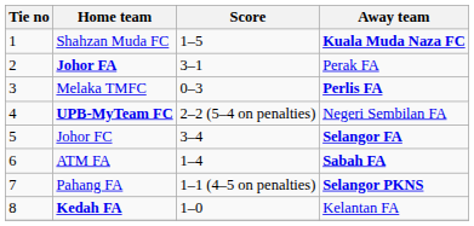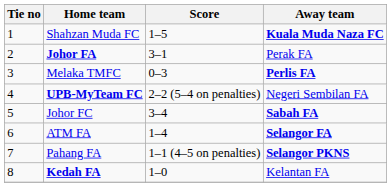 <table class="wikitable sortable">
 <tr>
 <th>Tie no</th>
 <th>Home team</th>
 <th>Score</th>
 <th>Away team</th>
 </tr>
 <tr>
 <td>1</td>
 <td><a href='#'>Shahzan Muda FC</a> </td>
 <td>1–5</td>
 <td> <strong><a href='#'>Kuala Muda Naza FC</a></strong></td>
 </tr>
 <tr>
 <td>2</td>
 <td><strong><a href='#'>Johor FA</a></strong> </td>
 <td>3–1</td>
 <td> <a href='#'>Perak FA</a></td>
 </tr>
 <tr>
 <td>3</td>
 <td><a href='#'>Melaka TMFC</a> </td>
 <td>0–3</td>
 <td> <strong><a href='#'>Perlis FA</a></strong></td>
 </tr>
 <tr>
 <td>4</td>
 <td><strong><a href='#'>UPB-MyTeam FC</a></strong> </td>
 <td>2–2 (5–4 on penalties)</td>
 <td> <a href='#'>Negeri Sembilan FA</a></td>
 </tr>
 <tr>
 <td>5</td>
 <td><a href='#'>Johor FC</a> </td>
 <td>3–4</td>
-<td> <strong><a href='#'>Selangor FA</a></strong></td>
+<td> <strong><a href='#'>Sabah FA</a></strong></td>
 </tr>
 <tr>
 <td>6</td>
 <td><a href='#'>ATM FA</a></td>
 <td>1–4</td>
-<td> <strong><a href='#'>Sabah FA</a></strong></td>
+<td> <strong><a href='#'>Selangor FA</a></strong></td>
 </tr>
 <tr>
 <td>7</td>
 <td><a href='#'>Pahang FA</a> </td>
 <td>1–1 (4–5 on penalties)</td>
 <td> <strong><a href='#'>Selangor PKNS</a></strong></td>
 </tr>
 <tr>
 <td>8</td>
 <td><strong><a href='#'>Kedah FA</a></strong> </td>
 <td>1–0</td>
 <td> <a href='#'>Kelantan FA</a></td>
 </tr>
 <tr>
 </tr>
 </table>
